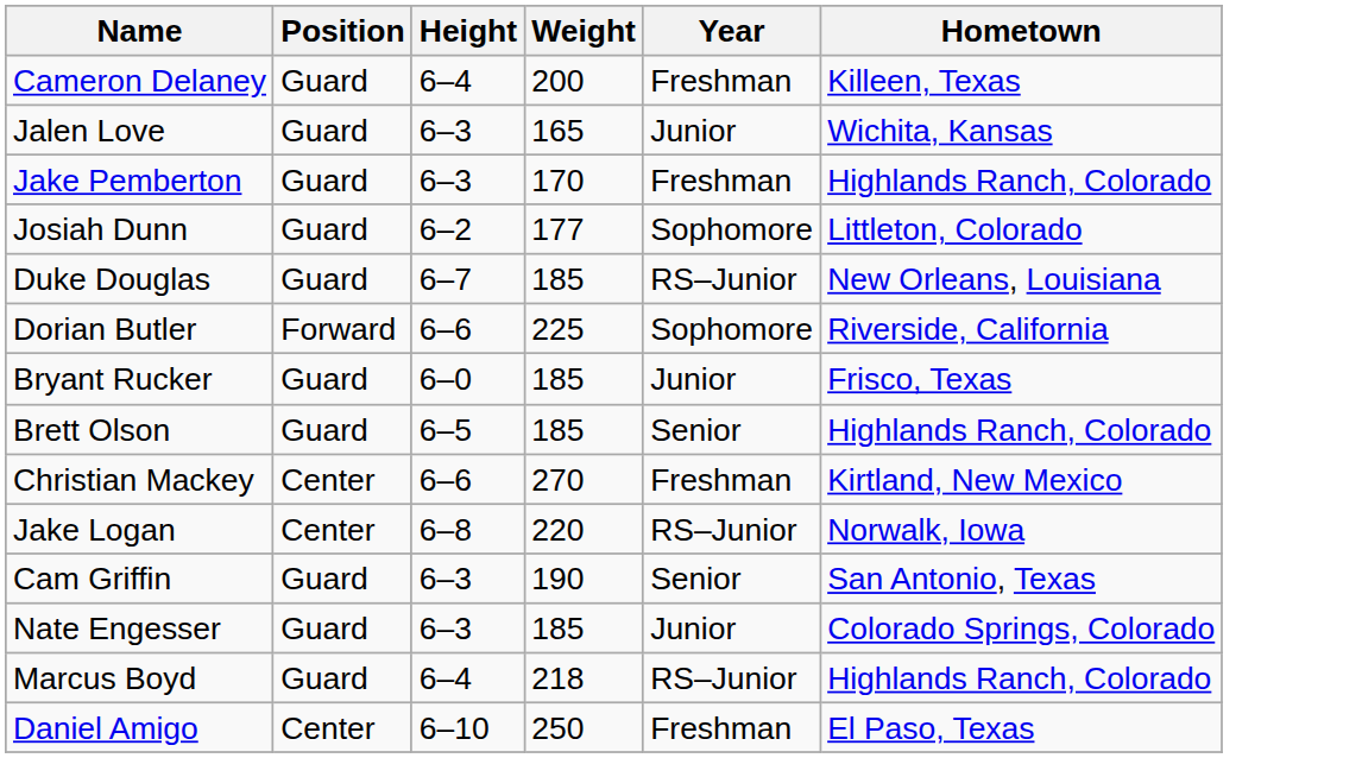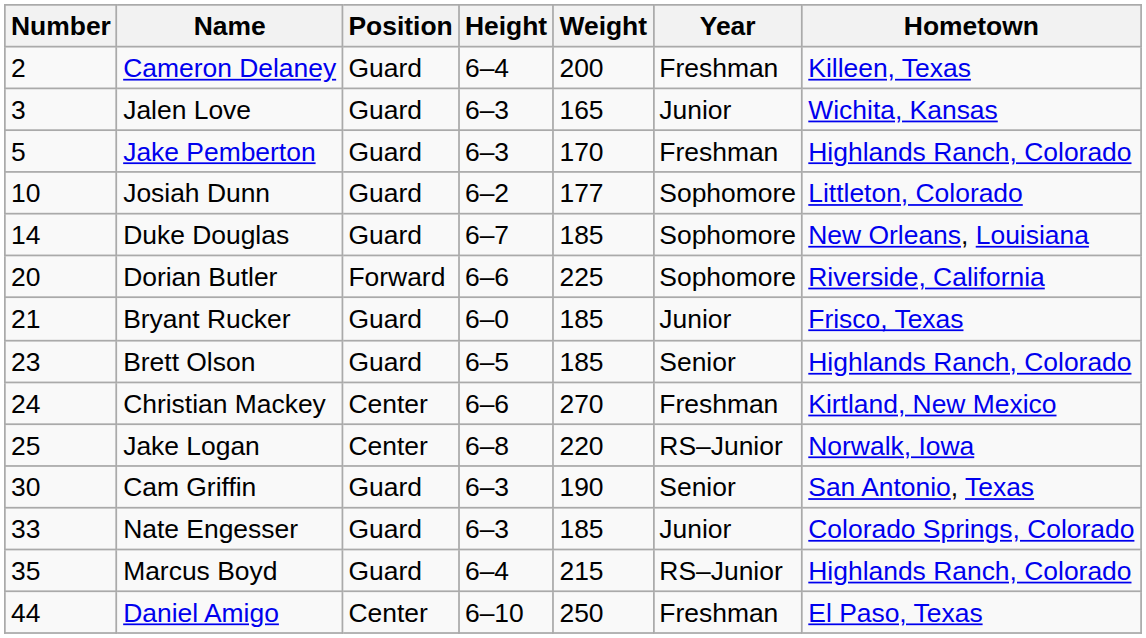 <table class="wikitable sortable" style="font-size: 95%;">
 <tr>
+<th>Number</th>
 <th>Name</th>
 <th>Position</th>
 <th>Height</th>
 <th>Weight</th>
 <th>Year</th>
 <th>Hometown</th>
 </tr>
 <tr>
+<td>2</td>
 <td><a href='#'>Cameron Delaney</a></td>
 <td>Guard</td>
 <td>6–4</td>
 <td>200</td>
 <td>Freshman</td>
 <td><a href='#'>Killeen, Texas</a></td>
 </tr>
 <tr>
+<td>3</td>
 <td>Jalen Love</td>
 <td>Guard</td>
 <td>6–3</td>
 <td>165</td>
 <td>Junior</td>
 <td><a href='#'>Wichita, Kansas</a></td>
 </tr>
 <tr>
+<td>5</td>
 <td><a href='#'>Jake Pemberton</a></td>
 <td>Guard</td>
 <td>6–3</td>
 <td>170</td>
 <td>Freshman</td>
 <td><a href='#'>Highlands Ranch, Colorado</a></td>
 </tr>
 <tr>
+<td>10</td>
 <td>Josiah Dunn</td>
 <td>Guard</td>
 <td>6–2</td>
 <td>177</td>
 <td>Sophomore</td>
 <td><a href='#'>Littleton, Colorado</a></td>
 </tr>
 <tr>
+<td>14</td>
 <td>Duke Douglas</td>
 <td>Guard</td>
 <td>6–7</td>
 <td>185</td>
-<td>RS–Junior</td>
+<td>Sophomore</td>
 <td><a href='#'>New Orleans</a>, <a href='#'>Louisiana</a></td>
 </tr>
 <tr>
+<td>20</td>
 <td>Dorian Butler</td>
 <td>Forward</td>
 <td>6–6</td>
 <td>225</td>
 <td>Sophomore</td>
 <td><a href='#'>Riverside, California</a></td>
 </tr>
 <tr>
+<td>21</td>
 <td>Bryant Rucker</td>
 <td>Guard</td>
 <td>6–0</td>
 <td>185</td>
 <td>Junior</td>
 <td><a href='#'>Frisco, Texas</a></td>
 </tr>
 <tr>
+<td>23</td>
 <td>Brett Olson</td>
 <td>Guard</td>
 <td>6–5</td>
 <td>185</td>
 <td>Senior</td>
 <td><a href='#'>Highlands Ranch, Colorado</a></td>
 </tr>
 <tr>
+<td>24</td>
 <td>Christian Mackey</td>
 <td>Center</td>
 <td>6–6</td>
 <td>270</td>
 <td>Freshman</td>
 <td><a href='#'>Kirtland, New Mexico</a></td>
 </tr>
 <tr>
+<td>25</td>
 <td>Jake Logan</td>
 <td>Center</td>
 <td>6–8</td>
 <td>220</td>
 <td>RS–Junior</td>
 <td><a href='#'>Norwalk, Iowa</a></td>
 </tr>
 <tr>
+<td>30</td>
 <td>Cam Griffin</td>
 <td>Guard</td>
 <td>6–3</td>
 <td>190</td>
 <td>Senior</td>
 <td><a href='#'>San Antonio</a>, <a href='#'>Texas</a></td>
 </tr>
 <tr>
+<td>33</td>
 <td>Nate Engesser</td>
 <td>Guard</td>
 <td>6–3</td>
 <td>185</td>
 <td>Junior</td>
 <td><a href='#'>Colorado Springs, Colorado</a></td>
 </tr>
 <tr>
+<td>35</td>
 <td>Marcus Boyd</td>
 <td>Guard</td>
 <td>6–4</td>
-<td>218</td>
+<td>215</td>
 <td>RS–Junior</td>
 <td><a href='#'>Highlands Ranch, Colorado</a></td>
 </tr>
 <tr>
+<td>44</td>
 <td><a href='#'>Daniel Amigo</a></td>
 <td>Center</td>
 <td>6–10</td>
 <td>250</td>
 <td>Freshman</td>
 <td><a href='#'>El Paso, Texas</a></td>
 </tr>
 </table>
